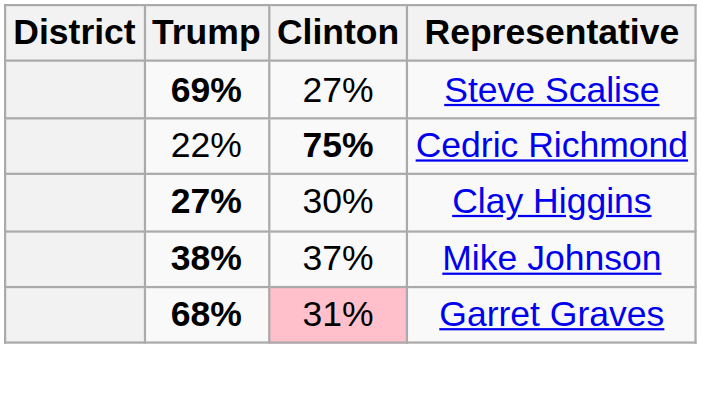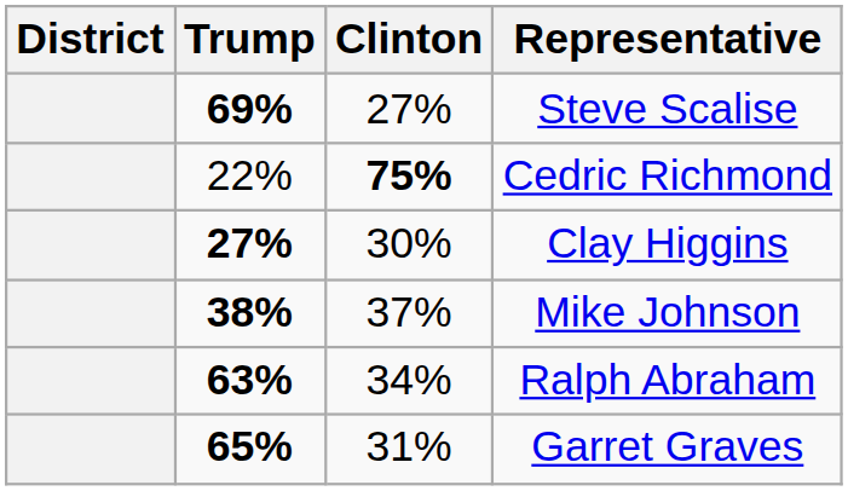 <table class=wikitable>
 <tr>
 <th>District</th>
 <th>Trump</th>
 <th>Clinton</th>
 <th>Representative</th>
 </tr>
 <tr align=center>
 <th></th>
 <td><strong>69%</strong></td>
 <td>27%</td>
 <td><a href='#'>Steve Scalise</a></td>
 </tr>
 <tr align=center>
 <th></th>
 <td>22%</td>
 <td><strong>75%</strong></td>
 <td><a href='#'>Cedric Richmond</a></td>
 </tr>
 <tr align=center>
 <th></th>
 <td><strong>27%</strong></td>
 <td>30%</td>
 <td><a href='#'>Clay Higgins</a></td>
 </tr>
 <tr align=center>
 <th></th>
 <td><strong>38%</strong></td>
 <td>37%</td>
 <td><a href='#'>Mike Johnson</a></td>
 </tr>
 <tr align=center>
 <th></th>
-<td><strong>68%</strong></td>
-<td style="background: pink;">31%</td>
+<td><strong>63%</strong></td>
+<td>34%</td>
+<td><a href='#'>Ralph Abraham</a></td>
+</tr>
+<tr align=center>
+<th></th>
+<td><strong>65%</strong></td>
+<td>31%</td>
 <td><a href='#'>Garret Graves</a></td>
 </tr>
 </table>
